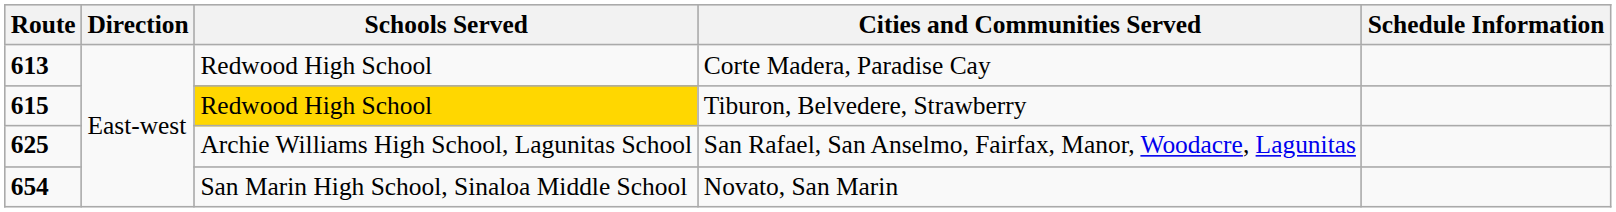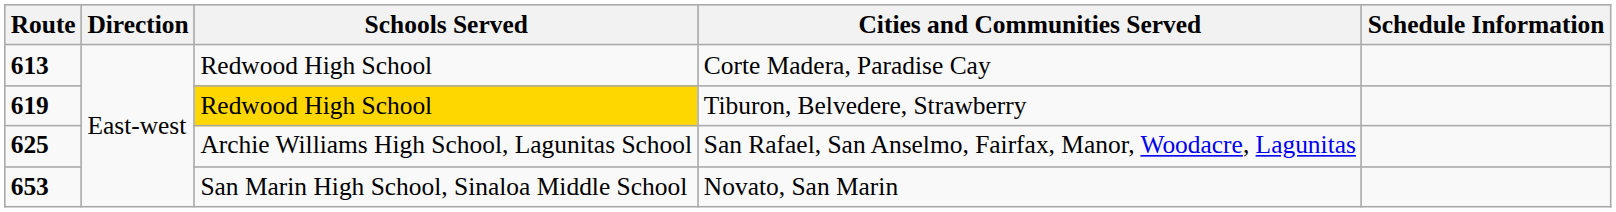 <table class="wikitable">
 <tr>
 <th>Route</th>
 <th>Direction</th>
 <th>Schools Served</th>
 <th>Cities and Communities Served</th>
 <th>Schedule Information</th>
 </tr>
 <tr>
 <td><strong>613</strong></td>
 <td rowspan="4">East-west</td>
 <td>Redwood High School</td>
 <td>Corte Madera, Paradise Cay</td>
 <td></td>
 </tr>
 <tr>
-<td><strong>615</strong></td>
+<td><strong>619</strong></td>
 <td style="background: gold;">Redwood High School</td>
 <td>Tiburon, Belvedere, Strawberry</td>
 <td></td>
 </tr>
 <tr>
 <td><strong>625</strong></td>
 <td>Archie Williams High School, Lagunitas School</td>
 <td>San Rafael, San Anselmo, Fairfax, Manor, <a href='#'>Woodacre</a>, <a href='#'>Lagunitas</a></td>
 <td></td>
 </tr>
 <tr>
-<td><strong>654</strong></td>
+<td><strong>653</strong></td>
 <td>San Marin High School, Sinaloa Middle School</td>
 <td>Novato, San Marin</td>
 <td></td>
 </tr>
 </table>
